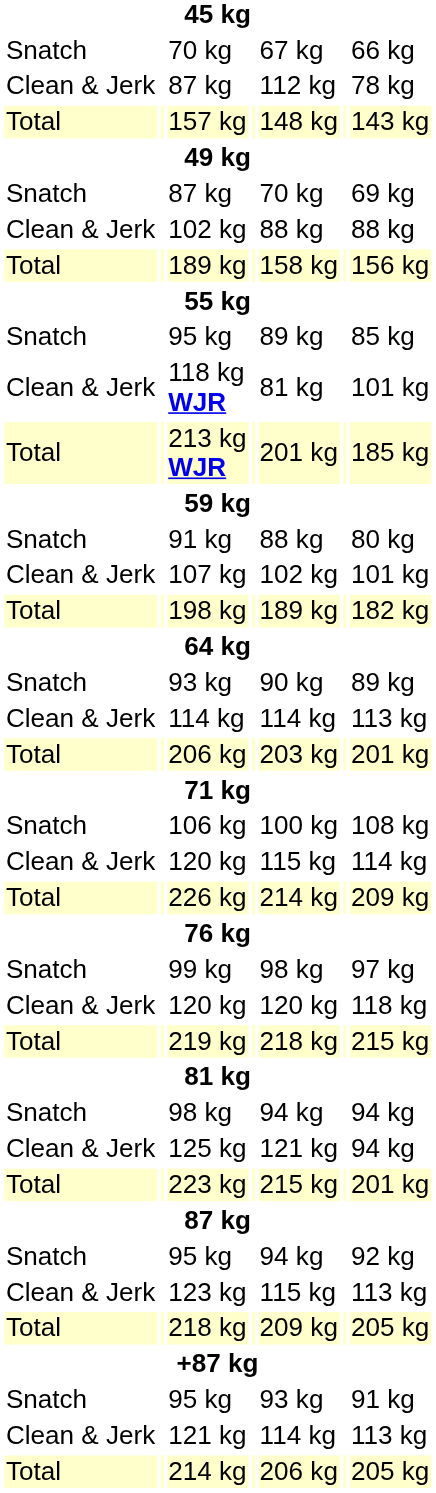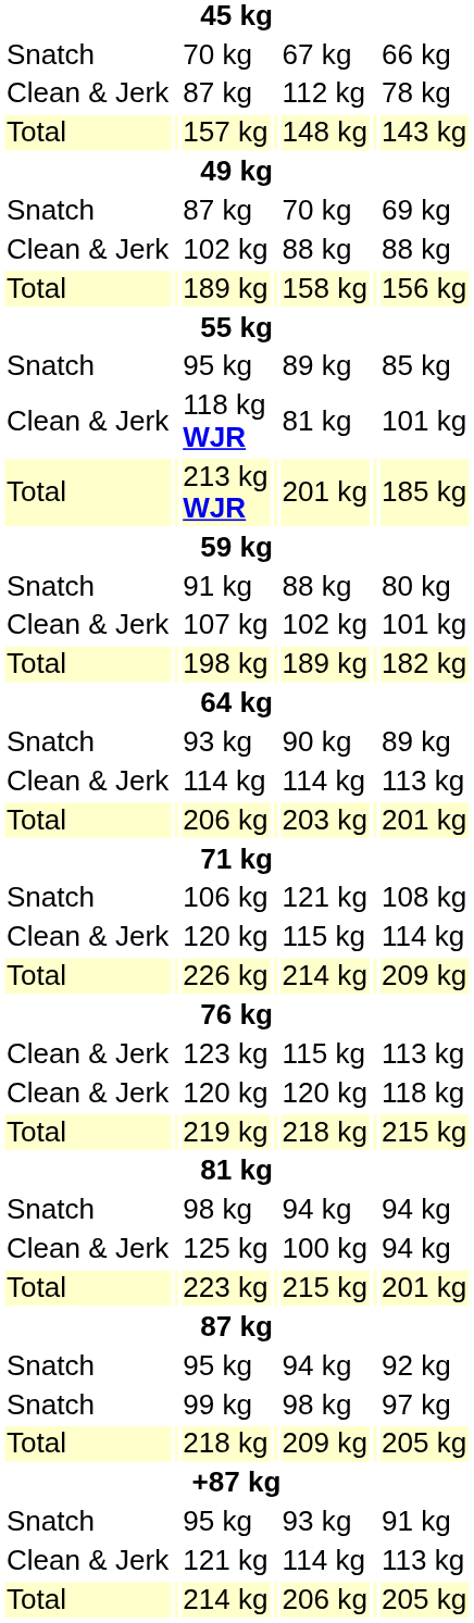 <table>
 <tr>
 <th colspan=7>45 kg</th>
 </tr>
 <tr>
 <td>Snatch</td>
 <td></td>
 <td>70 kg</td>
 <td></td>
 <td>67 kg</td>
 <td></td>
 <td>66 kg</td>
 </tr>
 <tr>
 <td>Clean & Jerk</td>
 <td></td>
 <td>87 kg</td>
 <td></td>
 <td>112 kg</td>
 <td></td>
 <td>78 kg</td>
 </tr>
 <tr bgcolor=ffffcc>
 <td>Total</td>
 <td></td>
 <td>157 kg</td>
 <td></td>
 <td>148 kg</td>
 <td></td>
 <td>143 kg</td>
 </tr>
 <tr>
 <th colspan=7>49 kg</th>
 </tr>
 <tr>
 <td>Snatch</td>
 <td></td>
 <td>87 kg</td>
 <td></td>
 <td>70 kg</td>
 <td></td>
 <td>69 kg</td>
 </tr>
 <tr>
 <td>Clean & Jerk</td>
 <td></td>
 <td>102 kg</td>
 <td></td>
 <td>88 kg</td>
 <td></td>
 <td>88 kg</td>
 </tr>
 <tr bgcolor=ffffcc>
 <td>Total</td>
 <td></td>
 <td>189 kg</td>
 <td></td>
 <td>158 kg</td>
 <td></td>
 <td>156 kg</td>
 </tr>
 <tr>
 <th colspan=7>55 kg</th>
 </tr>
 <tr>
 <td>Snatch</td>
 <td></td>
 <td>95 kg</td>
 <td></td>
 <td>89 kg</td>
 <td></td>
 <td>85 kg</td>
 </tr>
 <tr>
 <td>Clean & Jerk</td>
 <td></td>
 <td>118 kg<br><strong><a href='#'>WJR</a></strong></td>
 <td></td>
 <td>81 kg</td>
 <td></td>
 <td>101 kg</td>
 </tr>
 <tr bgcolor=ffffcc>
 <td>Total</td>
 <td></td>
 <td>213 kg<br><strong><a href='#'>WJR</a></strong></td>
 <td></td>
 <td>201 kg</td>
 <td></td>
 <td>185 kg</td>
 </tr>
 <tr>
 <th colspan=7>59 kg</th>
 </tr>
 <tr>
 <td>Snatch</td>
 <td></td>
 <td>91 kg</td>
 <td></td>
 <td>88 kg</td>
 <td></td>
 <td>80 kg</td>
 </tr>
 <tr>
 <td>Clean & Jerk</td>
 <td></td>
 <td>107 kg</td>
 <td></td>
 <td>102 kg</td>
 <td></td>
 <td>101 kg</td>
 </tr>
 <tr bgcolor=ffffcc>
 <td>Total</td>
 <td></td>
 <td>198 kg</td>
 <td></td>
 <td>189 kg</td>
 <td></td>
 <td>182 kg</td>
 </tr>
 <tr>
 <th colspan=7>64 kg</th>
 </tr>
 <tr>
 <td>Snatch</td>
 <td></td>
 <td>93 kg</td>
 <td></td>
 <td>90 kg</td>
 <td></td>
 <td>89 kg</td>
 </tr>
 <tr>
 <td>Clean & Jerk</td>
 <td></td>
 <td>114 kg</td>
 <td></td>
 <td>114 kg</td>
 <td></td>
 <td>113 kg</td>
 </tr>
 <tr bgcolor=ffffcc>
 <td>Total</td>
 <td></td>
 <td>206 kg</td>
 <td></td>
 <td>203 kg</td>
 <td></td>
 <td>201 kg</td>
 </tr>
 <tr>
 <th colspan=7>71 kg</th>
 </tr>
 <tr>
 <td>Snatch</td>
 <td></td>
 <td>106 kg</td>
 <td></td>
-<td>100 kg</td>
+<td>121 kg</td>
 <td></td>
 <td>108 kg</td>
 </tr>
 <tr>
 <td>Clean & Jerk</td>
 <td></td>
 <td>120 kg</td>
 <td></td>
 <td>115 kg</td>
 <td></td>
 <td>114 kg</td>
 </tr>
 <tr bgcolor=ffffcc>
 <td>Total</td>
 <td></td>
 <td>226 kg</td>
 <td></td>
 <td>214 kg</td>
 <td></td>
 <td>209 kg</td>
 </tr>
 <tr>
 <th colspan=7>76 kg</th>
 </tr>
 <tr>
-<td>Snatch</td>
+<td>Clean & Jerk</td>
 <td></td>
-<td>99 kg</td>
+<td>123 kg</td>
 <td></td>
-<td>98 kg</td>
+<td>115 kg</td>
 <td></td>
-<td>97 kg</td>
+<td>113 kg</td>
 </tr>
 <tr>
 <td>Clean & Jerk</td>
 <td></td>
 <td>120 kg</td>
 <td></td>
 <td>120 kg</td>
 <td></td>
 <td>118 kg</td>
 </tr>
 <tr bgcolor=ffffcc>
 <td>Total</td>
 <td></td>
 <td>219 kg</td>
 <td></td>
 <td>218 kg</td>
 <td></td>
 <td>215 kg</td>
 </tr>
 <tr>
 <th colspan=7>81 kg</th>
 </tr>
 <tr>
 <td>Snatch</td>
 <td></td>
 <td>98 kg</td>
 <td></td>
 <td>94 kg</td>
 <td></td>
 <td>94 kg</td>
 </tr>
 <tr>
 <td>Clean & Jerk</td>
 <td></td>
 <td>125 kg</td>
 <td></td>
-<td>121 kg</td>
+<td>100 kg</td>
 <td></td>
 <td>94 kg</td>
 </tr>
 <tr bgcolor=ffffcc>
 <td>Total</td>
 <td></td>
 <td>223 kg</td>
 <td></td>
 <td>215 kg</td>
 <td></td>
 <td>201 kg</td>
 </tr>
 <tr>
 <th colspan=7>87 kg</th>
 </tr>
 <tr>
 <td>Snatch</td>
 <td></td>
 <td>95 kg</td>
 <td></td>
 <td>94 kg</td>
 <td></td>
 <td>92 kg</td>
 </tr>
 <tr>
-<td>Clean & Jerk</td>
+<td>Snatch</td>
 <td></td>
-<td>123 kg</td>
+<td>99 kg</td>
 <td></td>
-<td>115 kg</td>
+<td>98 kg</td>
 <td></td>
-<td>113 kg</td>
+<td>97 kg</td>
 </tr>
 <tr bgcolor=ffffcc>
 <td>Total</td>
 <td></td>
 <td>218 kg</td>
 <td></td>
 <td>209 kg</td>
 <td></td>
 <td>205 kg</td>
 </tr>
 <tr>
 <th colspan=7>+87 kg</th>
 </tr>
 <tr>
 <td>Snatch</td>
 <td></td>
 <td>95 kg</td>
 <td></td>
 <td>93 kg</td>
 <td></td>
 <td>91 kg</td>
 </tr>
 <tr>
 <td>Clean & Jerk</td>
 <td></td>
 <td>121 kg</td>
 <td></td>
 <td>114 kg</td>
 <td></td>
 <td>113 kg</td>
 </tr>
 <tr bgcolor=ffffcc>
 <td>Total</td>
 <td></td>
 <td>214 kg</td>
 <td></td>
 <td>206 kg</td>
 <td></td>
 <td>205 kg</td>
 </tr>
 </table>
